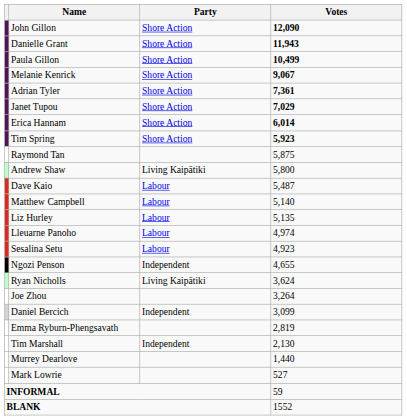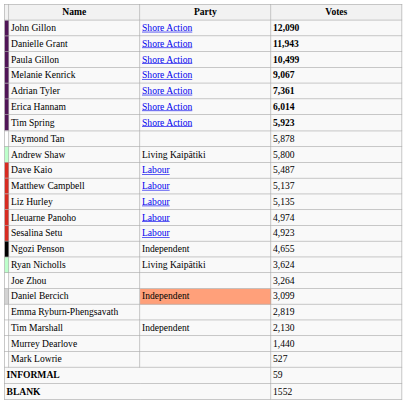 <table width="50%" class="wikitable" style="font-size: 95%; width=20%;">
 <tr>
 <th width="1%"></th>
 <th width="33%">Name</th>
 <th width="33%">Party</th>
 <th width="33%">Votes</th>
 </tr>
 <tr>
 <td style="color:inherit;background:#501557"></td>
 <td>John Gillon</td>
 <td><a href='#'>Shore Action</a></td>
 <td><strong>12,090</strong></td>
 </tr>
 <tr>
 <td style="color:inherit;background:#501557"></td>
 <td>Danielle Grant</td>
 <td><a href='#'>Shore Action</a></td>
 <td><strong>11,943</strong></td>
 </tr>
 <tr>
 <td style="color:inherit;background:#501557"></td>
 <td>Paula Gillon</td>
 <td><a href='#'>Shore Action</a></td>
 <td><strong>10,499</strong></td>
 </tr>
 <tr>
 <td style="color:inherit;background:#501557"></td>
 <td>Melanie Kenrick</td>
 <td><a href='#'>Shore Action</a></td>
 <td><strong>9,067</strong></td>
 </tr>
 <tr>
 <td style="color:inherit;background:#501557"></td>
 <td>Adrian Tyler</td>
 <td><a href='#'>Shore Action</a></td>
 <td><strong>7,361</strong></td>
 </tr>
 <tr>
 <td style="color:inherit;background:#501557"></td>
-<td>Janet Tupou</td>
-<td><a href='#'>Shore Action</a></td>
-<td><strong>7,029</strong></td>
-</tr>
-<tr>
-<td style="color:inherit;background:#501557"></td>
 <td>Erica Hannam</td>
 <td><a href='#'>Shore Action</a></td>
 <td><strong>6,014</strong></td>
 </tr>
 <tr>
 <td style="color:inherit;background:#501557"></td>
 <td>Tim Spring</td>
 <td><a href='#'>Shore Action</a></td>
 <td><strong>5,923</strong></td>
 </tr>
 <tr>
 <td style="color:inherit;background:#ffffff"></td>
 <td>Raymond Tan</td>
 <td></td>
-<td>5,875</td>
+<td>5,878</td>
 </tr>
 <tr>
 <td style="color:inherit;background:#bdffcb"></td>
 <td>Andrew Shaw</td>
 <td>Living Kaipātiki</td>
 <td>5,800</td>
 </tr>
 <tr>
 <td style="color:inherit;background:#d82a20"></td>
 <td>Dave Kaio</td>
 <td><a href='#'>Labour</a></td>
 <td>5,487</td>
 </tr>
 <tr>
 <td style="color:inherit;background:#d82a20"></td>
 <td>Matthew Campbell</td>
 <td><a href='#'>Labour</a></td>
-<td>5,140</td>
+<td>5,137</td>
 </tr>
 <tr>
 <td style="color:inherit;background:#d82a20"></td>
 <td>Liz Hurley</td>
 <td><a href='#'>Labour</a></td>
 <td>5,135</td>
 </tr>
 <tr>
 <td style="color:inherit;background:#d82a20"></td>
 <td>Lleuarne Panoho</td>
 <td><a href='#'>Labour</a></td>
 <td>4,974</td>
 </tr>
 <tr>
 <td style="color:inherit;background:#d82a20"></td>
 <td>Sesalina Setu</td>
 <td><a href='#'>Labour</a></td>
 <td>4,923</td>
 </tr>
 <tr>
 <td bgcolor="#"></td>
 <td>Ngozi Penson</td>
 <td>Independent</td>
 <td>4,655</td>
 </tr>
 <tr>
 <td style="color:inherit;background:#bdffcb"></td>
 <td>Ryan Nicholls</td>
 <td>Living Kaipātiki</td>
 <td>3,624</td>
 </tr>
 <tr>
 <td style="color:inherit;background:#ffffff"></td>
 <td>Joe Zhou</td>
 <td></td>
 <td>3,264</td>
 </tr>
 <tr>
 <td bgcolor="lightgrey"></td>
 <td>Daniel Bercich</td>
-<td>Independent</td>
+<td style="background: lightsalmon;">Independent</td>
 <td>3,099</td>
 </tr>
 <tr>
 <td bgcolor="ffffff"></td>
 <td>Emma Ryburn-Phengsavath</td>
 <td></td>
 <td>2,819</td>
 </tr>
 <tr>
 <td bgcolor="ffffff"></td>
 <td>Tim Marshall</td>
 <td>Independent</td>
 <td>2,130</td>
 </tr>
 <tr>
 <td style="color:inherit;background:#ffffff"></td>
 <td>Murrey Dearlove</td>
 <td></td>
 <td>1,440</td>
 </tr>
 <tr>
 <td style="color:inherit;background:#ffffff"></td>
 <td>Mark Lowrie</td>
 <td></td>
 <td>527</td>
 </tr>
 <tr>
 <td colspan="3"><strong>INFORMAL</strong></td>
 <td>59</td>
 </tr>
 <tr>
 <td colspan="3"><strong>BLANK</strong></td>
 <td>1552</td>
 </tr>
 </table>
